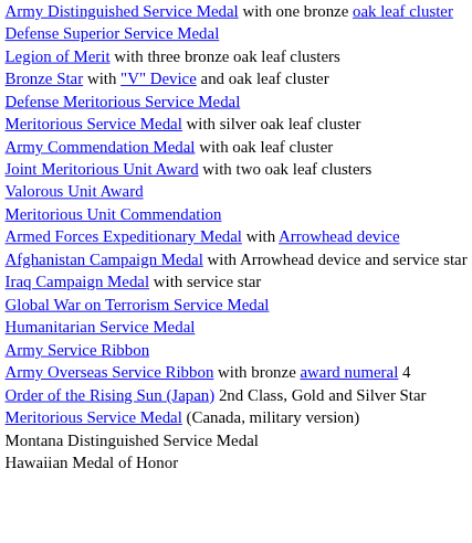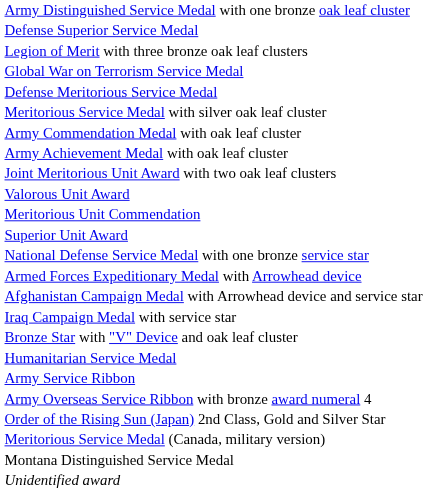 <table>
 <tr>
 <td></td>
 <td><a href='#'>Army Distinguished Service Medal</a> with one bronze <a href='#'>oak leaf cluster</a></td>
 </tr>
 <tr>
 <td></td>
 <td><a href='#'>Defense Superior Service Medal</a></td>
 </tr>
 <tr>
 <td></td>
 <td><a href='#'>Legion of Merit</a> with three bronze oak leaf clusters</td>
 </tr>
 <tr>
 <td></td>
-<td><a href='#'>Bronze Star</a> with <a href='#'>"V" Device</a> and oak leaf cluster</td>
+<td><a href='#'>Global War on Terrorism Service Medal</a></td>
 </tr>
 <tr>
 <td></td>
 <td><a href='#'>Defense Meritorious Service Medal</a></td>
 </tr>
 <tr>
 <td></td>
 <td><a href='#'>Meritorious Service Medal</a> with silver oak leaf cluster</td>
 </tr>
 <tr>
 <td></td>
 <td><a href='#'>Army Commendation Medal</a> with oak leaf cluster</td>
 </tr>
 <tr>
 <td></td>
+<td><a href='#'>Army Achievement Medal</a> with oak leaf cluster</td>
+</tr>
+<tr>
+<td></td>
 <td><a href='#'>Joint Meritorious Unit Award</a> with two oak leaf clusters</td>
 </tr>
 <tr>
 <td></td>
 <td><a href='#'>Valorous Unit Award</a></td>
 </tr>
 <tr>
 <td></td>
 <td><a href='#'>Meritorious Unit Commendation</a></td>
+</tr>
+<tr>
+<td></td>
+<td><a href='#'>Superior Unit Award</a></td>
+</tr>
+<tr>
+<td></td>
+<td><a href='#'>National Defense Service Medal</a> with one bronze <a href='#'>service star</a></td>
 </tr>
 <tr>
 <td></td>
 <td><a href='#'>Armed Forces Expeditionary Medal</a> with <a href='#'>Arrowhead device</a></td>
 </tr>
 <tr>
 <td></td>
 <td><a href='#'>Afghanistan Campaign Medal</a> with Arrowhead device and service star</td>
 </tr>
 <tr>
 <td></td>
 <td><a href='#'>Iraq Campaign Medal</a> with service star</td>
 </tr>
 <tr>
 <td></td>
-<td><a href='#'>Global War on Terrorism Service Medal</a></td>
+<td><a href='#'>Bronze Star</a> with <a href='#'>"V" Device</a> and oak leaf cluster</td>
 </tr>
 <tr>
 <td></td>
 <td><a href='#'>Humanitarian Service Medal</a></td>
 </tr>
 <tr>
 <td></td>
 <td><a href='#'>Army Service Ribbon</a></td>
 </tr>
 <tr>
 <td><span></span></td>
 <td><a href='#'>Army Overseas Service Ribbon</a> with bronze <a href='#'>award numeral</a> 4</td>
 </tr>
 <tr>
 <td></td>
 <td><a href='#'>Order of the Rising Sun (Japan)</a> 2nd Class, Gold and Silver Star</td>
 </tr>
 <tr>
 <td></td>
 <td><a href='#'>Meritorious Service Medal</a> (Canada, military version)</td>
 </tr>
 <tr>
 <td></td>
 <td>Montana Distinguished Service Medal</td>
 </tr>
 <tr>
 <td></td>
-<td>Hawaiian Medal of Honor</td>
+<td><em>Unidentified award</em></td>
 </tr>
 </table>
